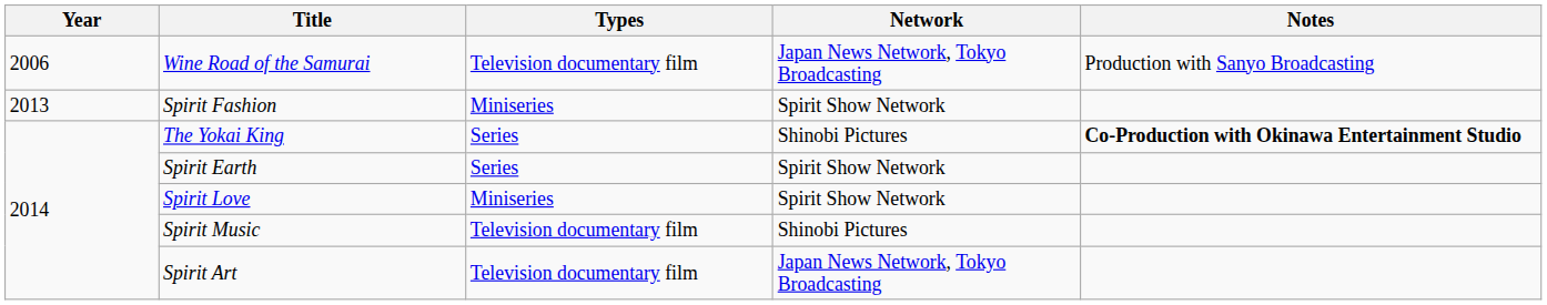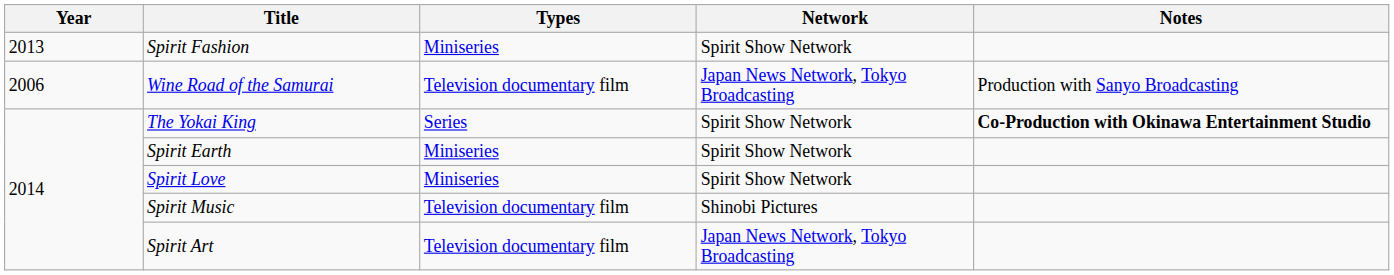 <table class="wikitable sortable">
 <tr>
 <th width="10%">Year</th>
 <th width="20%">Title</th>
 <th width="20%">Types</th>
 <th width="20%">Network</th>
 <th width="30%">Notes</th>
 </tr>
 <tr>
+<td>2013</td>
+<td><em>Spirit Fashion</em></td>
+<td><a href='#'>Miniseries</a></td>
+<td>Spirit Show Network</td>
+<td></td>
+</tr>
+<tr>
 <td>2006</td>
 <td><em><a href='#'>Wine Road of the Samurai</a></em></td>
 <td><a href='#'>Television documentary</a> film</td>
 <td><a href='#'>Japan News Network</a>, <a href='#'>Tokyo Broadcasting</a></td>
 <td>Production with <a href='#'>Sanyo Broadcasting</a></td>
 </tr>
 <tr>
-<td>2013</td>
-<td><em>Spirit Fashion</em></td>
-<td><a href='#'>Miniseries</a></td>
-<td>Spirit Show Network</td>
-<td></td>
-</tr>
-<tr>
 <td rowspan="5">2014</td>
 <td><em><a href='#'>The Yokai King</a></em></td>
 <td><a href='#'>Series</a></td>
-<td>Shinobi Pictures</td>
+<td>Spirit Show Network</td>
 <td><strong>Co-Production with Okinawa Entertainment Studio</strong></td>
 </tr>
 <tr>
 <td><em>Spirit Earth</em></td>
-<td><a href='#'>Series</a></td>
+<td><a href='#'>Miniseries</a></td>
 <td>Spirit Show Network</td>
 <td></td>
 </tr>
 <tr>
 <td><em><a href='#'>Spirit Love</a></em></td>
 <td><a href='#'>Miniseries</a></td>
 <td>Spirit Show Network</td>
 <td></td>
 </tr>
 <tr>
 <td><em>Spirit Music</em></td>
 <td><a href='#'>Television documentary</a> film</td>
 <td>Shinobi Pictures</td>
 <td></td>
 </tr>
 <tr>
 <td><em>Spirit Art</em></td>
 <td><a href='#'>Television documentary</a> film</td>
 <td><a href='#'>Japan News Network</a>, <a href='#'>Tokyo Broadcasting</a></td>
 <td></td>
 </tr>
 </table>
